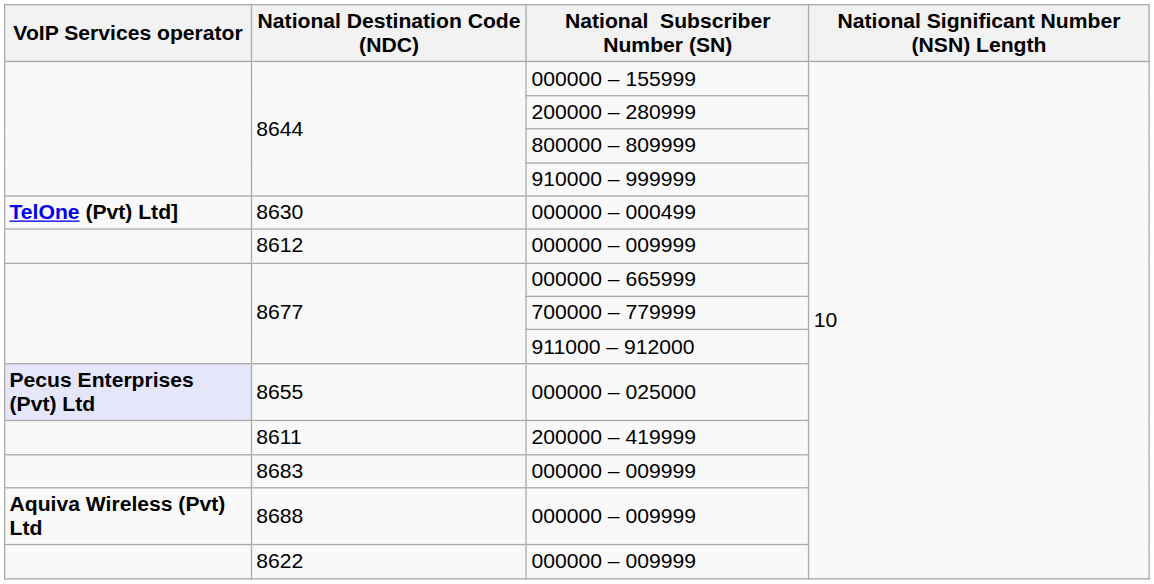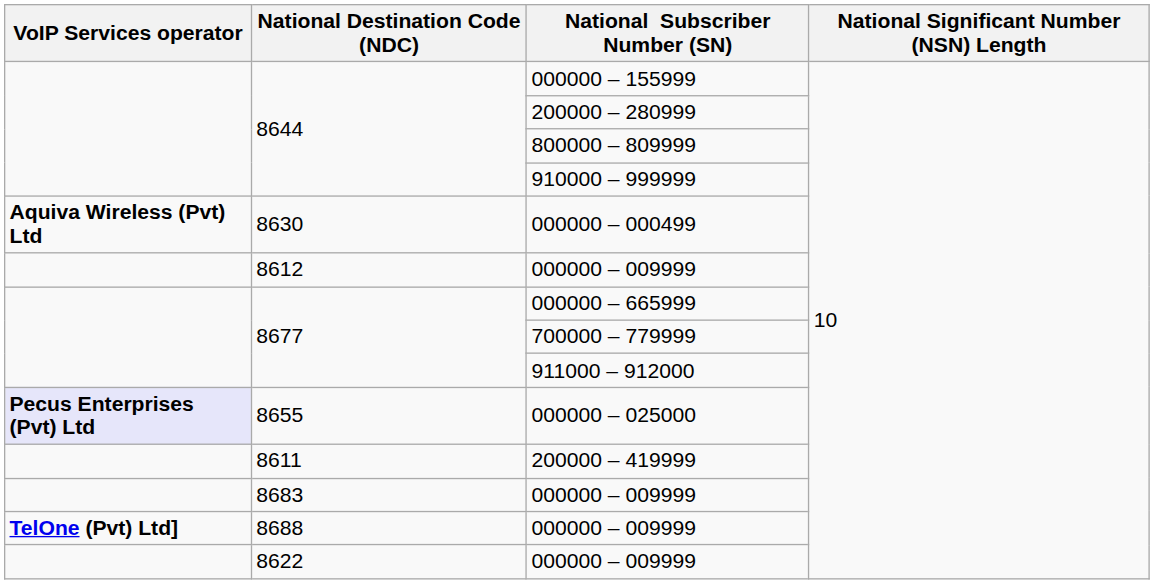 <table class="wikitable">
 <tr>
 <th><strong>VoIP Services operator</strong></th>
 <th><strong>National Destination Code (NDC)</strong></th>
 <th><strong>National  Subscriber Number  (SN)</strong></th>
 <th><strong>National Significant Number (NSN) Length</strong></th>
 </tr>
 <tr>
 <td rowspan="4"><strong></strong>  </td>
 <td rowspan="4">8644</td>
 <td>000000 – 155999</td>
 <td rowspan="14">10</td>
 </tr>
 <tr>
 <td>200000 – 280999</td>
 </tr>
 <tr>
 <td>800000 – 809999</td>
 </tr>
 <tr>
 <td>910000 – 999999</td>
 </tr>
 <tr>
-<td><strong><a href='#'> TelOne</a> (Pvt) Ltd]</strong></td>
+<td><strong>Aquiva Wireless (Pvt) Ltd</strong>  </td>
 <td>8630</td>
 <td>000000 – 000499</td>
 </tr>
 <tr>
 <td><strong></strong>  </td>
 <td>8612</td>
 <td>000000 – 009999</td>
 </tr>
 <tr>
 <td rowspan="3"><strong></strong></td>
 <td rowspan="3">8677</td>
 <td>000000 – 665999</td>
 </tr>
 <tr>
 <td>700000 – 779999</td>
 </tr>
 <tr>
 <td>911000 – 912000</td>
 </tr>
 <tr>
 <td style="background: lavender;"><strong>Pecus Enterprises (Pvt) Ltd</strong>  </td>
 <td>8655</td>
 <td>000000 – 025000</td>
 </tr>
 <tr>
 <td><strong></strong>  </td>
 <td>8611</td>
 <td>200000 – 419999</td>
 </tr>
 <tr>
 <td><strong></strong>  </td>
 <td>8683</td>
 <td>000000 – 009999</td>
 </tr>
 <tr>
-<td><strong>Aquiva Wireless (Pvt) Ltd</strong>  </td>
+<td><strong><a href='#'> TelOne</a> (Pvt) Ltd]</strong></td>
 <td>8688</td>
 <td>000000 – 009999</td>
 </tr>
 <tr>
 <td><strong></strong></td>
 <td>8622</td>
 <td>000000 – 009999</td>
 </tr>
 </table>
